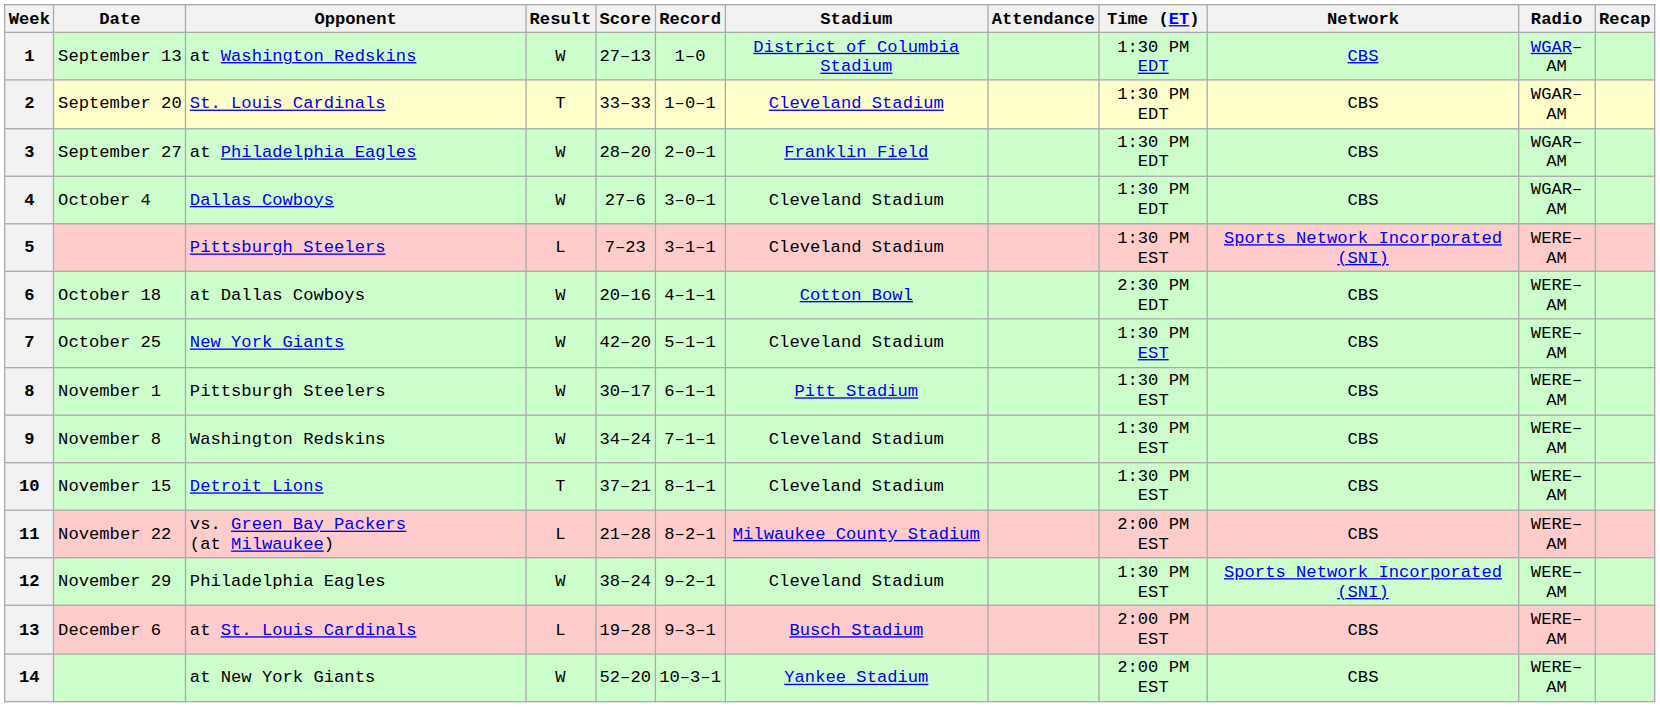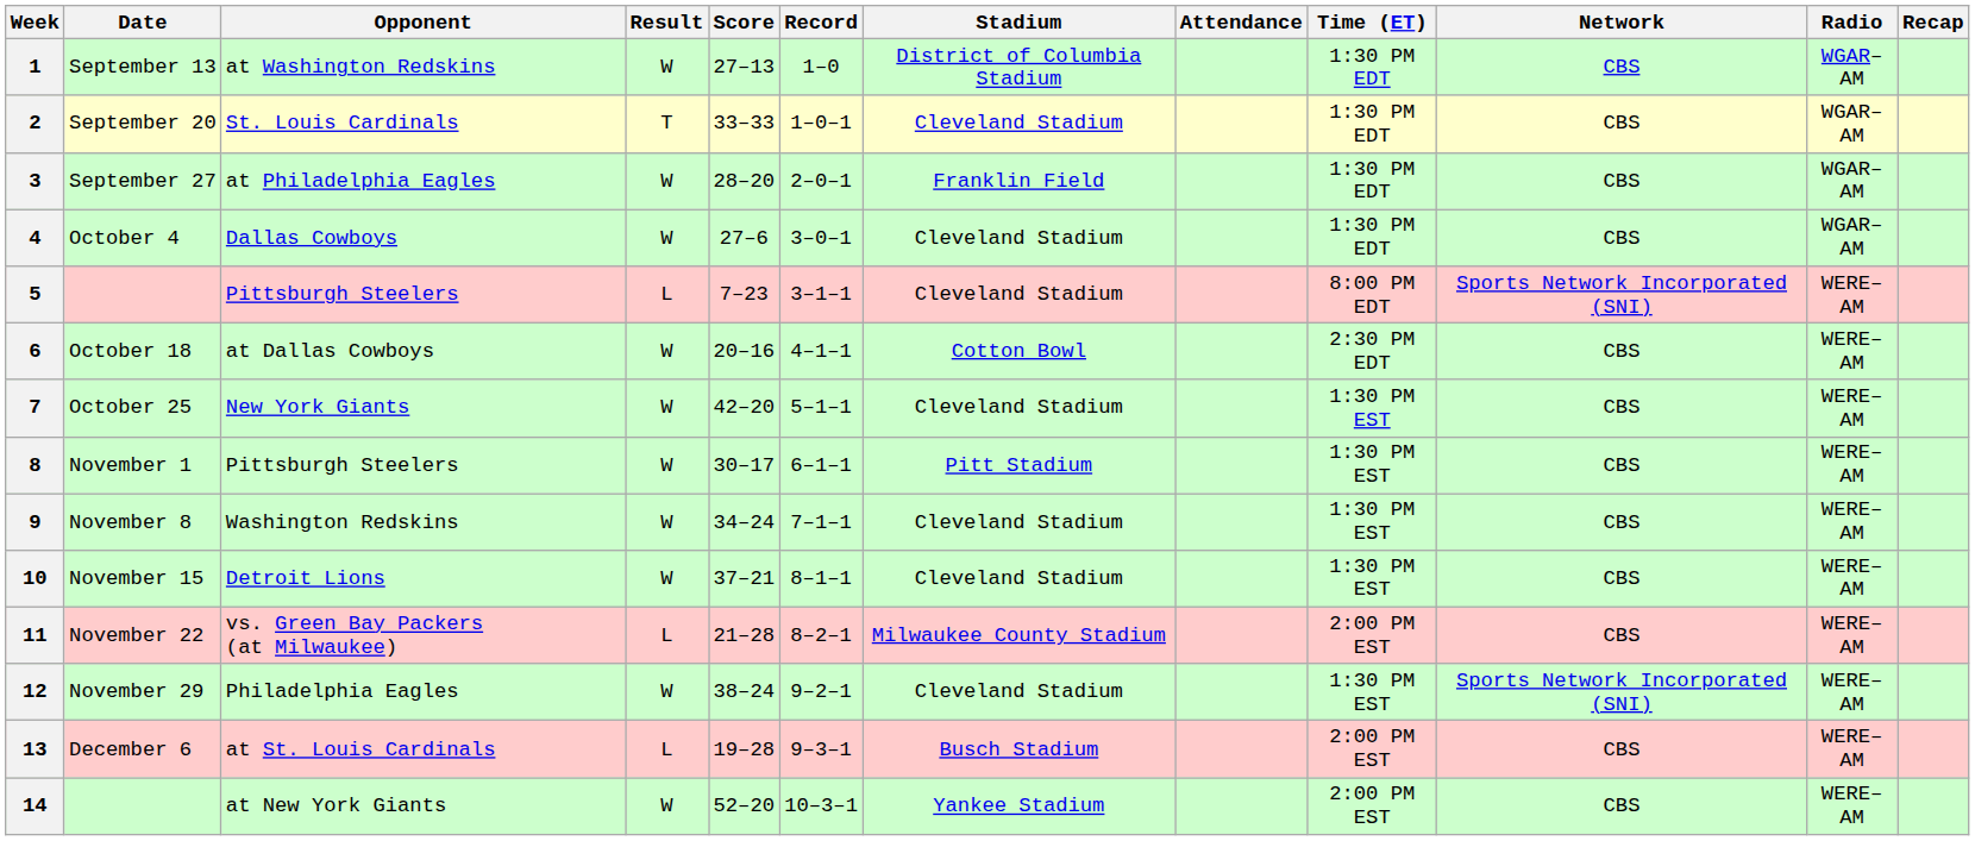 <table class="wikitable" style="text-align:center">
 <tr>
 <th>Week</th>
 <th>Date</th>
 <th>Opponent</th>
 <th>Result</th>
 <th>Score</th>
 <th>Record</th>
 <th>Stadium</th>
 <th>Attendance</th>
 <th>Time (<a href='#'>ET</a>)</th>
 <th>Network</th>
 <th>Radio</th>
 <th>Recap</th>
 </tr>
 <tr style="background:#cfc; text-align: center">
 <th>1</th>
 <td style="text-align: left;">September 13</td>
 <td style="text-align: left;">at <a href='#'>Washington Redskins</a></td>
 <td>W</td>
 <td>27–13</td>
 <td>1–0</td>
 <td><a href='#'>District of Columbia Stadium</a></td>
 <td></td>
 <td>1:30 PM <a href='#'>EDT</a></td>
 <td><a href='#'>CBS</a></td>
 <td><a href='#'>WGAR</a>–AM</td>
 <td></td>
 </tr>
 <tr style="background:#ffc; text-align: center">
 <th>2</th>
 <td style="text-align: left;">September 20</td>
 <td style="text-align: left;"><a href='#'>St. Louis Cardinals</a></td>
 <td>T</td>
 <td>33–33</td>
 <td>1–0–1</td>
 <td><a href='#'>Cleveland Stadium</a></td>
 <td></td>
 <td>1:30 PM EDT</td>
 <td>CBS</td>
 <td>WGAR–AM</td>
 <td></td>
 </tr>
 <tr style="background:#cfc; text-align: center">
 <th>3</th>
 <td style="text-align: left;">September 27</td>
 <td style="text-align: left;">at <a href='#'>Philadelphia Eagles</a></td>
 <td>W</td>
 <td>28–20</td>
 <td>2–0–1</td>
 <td><a href='#'>Franklin Field</a></td>
 <td></td>
 <td>1:30 PM EDT</td>
 <td>CBS</td>
 <td>WGAR–AM</td>
 <td></td>
 </tr>
 <tr style="background:#cfc; text-align: center">
 <th>4</th>
 <td style="text-align: left;">October 4</td>
 <td style="text-align: left;"><a href='#'>Dallas Cowboys</a></td>
 <td>W</td>
 <td>27–6</td>
 <td>3–0–1</td>
 <td>Cleveland Stadium</td>
 <td></td>
 <td>1:30 PM EDT</td>
 <td>CBS</td>
 <td>WGAR–AM</td>
 <td></td>
 </tr>
 <tr style="background:#fcc; text-align: center">
 <th>5</th>
 <td style="text-align: left;"></td>
 <td style="text-align: left;"><a href='#'>Pittsburgh Steelers</a></td>
 <td>L</td>
 <td>7–23</td>
 <td>3–1–1</td>
 <td>Cleveland Stadium</td>
 <td></td>
-<td>1:30 PM EST</td>
+<td>8:00 PM EDT</td>
 <td><a href='#'>Sports Network Incorporated (SNI)</a></td>
 <td>WERE–AM</td>
 <td></td>
 </tr>
 <tr style="background:#cfc; text-align: center">
 <th>6</th>
 <td style="text-align: left;">October 18</td>
 <td style="text-align: left;">at Dallas Cowboys</td>
 <td>W</td>
 <td>20–16</td>
 <td>4–1–1</td>
 <td><a href='#'>Cotton Bowl</a></td>
 <td></td>
 <td>2:30 PM EDT</td>
 <td>CBS</td>
 <td>WERE–AM</td>
 <td></td>
 </tr>
 <tr style="background:#cfc; text-align: center">
 <th>7</th>
 <td style="text-align: left;">October 25</td>
 <td style="text-align: left;"><a href='#'>New York Giants</a></td>
 <td>W</td>
 <td>42–20</td>
 <td>5–1–1</td>
 <td>Cleveland Stadium</td>
 <td></td>
 <td>1:30 PM <a href='#'>EST</a></td>
 <td>CBS</td>
 <td>WERE–AM</td>
 <td></td>
 </tr>
 <tr style="background:#cfc; text-align: center">
 <th>8</th>
 <td style="text-align: left;">November 1</td>
 <td style="text-align: left;">Pittsburgh Steelers</td>
 <td>W</td>
 <td>30–17</td>
 <td>6–1–1</td>
 <td><a href='#'>Pitt Stadium</a></td>
 <td></td>
 <td>1:30 PM EST</td>
 <td>CBS</td>
 <td>WERE–AM</td>
 <td></td>
 </tr>
 <tr style="background:#cfc; text-align: center">
 <th>9</th>
 <td style="text-align: left;">November 8</td>
 <td style="text-align: left;">Washington Redskins</td>
 <td>W</td>
 <td>34–24</td>
 <td>7–1–1</td>
 <td>Cleveland Stadium</td>
 <td></td>
 <td>1:30 PM EST</td>
 <td>CBS</td>
 <td>WERE–AM</td>
 <td></td>
 </tr>
 <tr style="background:#cfc; text-align: center">
 <th>10</th>
 <td style="text-align: left;">November 15</td>
 <td style="text-align: left;"><a href='#'>Detroit Lions</a></td>
-<td>T</td>
+<td>W</td>
 <td>37–21</td>
 <td>8–1–1</td>
 <td>Cleveland Stadium</td>
 <td></td>
 <td>1:30 PM EST</td>
 <td>CBS</td>
 <td>WERE–AM</td>
 <td></td>
 </tr>
 <tr style="background:#fcc; text-align: center">
 <th>11</th>
 <td style="text-align: left;">November 22</td>
 <td style="text-align: left;">vs. <a href='#'>Green Bay Packers</a> (at <a href='#'>Milwaukee</a>)</td>
 <td>L</td>
 <td>21–28</td>
 <td>8–2–1</td>
 <td><a href='#'>Milwaukee County Stadium</a></td>
 <td></td>
 <td>2:00 PM EST</td>
 <td>CBS</td>
 <td>WERE–AM</td>
 <td></td>
 </tr>
 <tr style="background:#cfc; text-align: center">
 <th>12</th>
 <td style="text-align: left;">November 29</td>
 <td style="text-align: left;">Philadelphia Eagles</td>
 <td>W</td>
 <td>38–24</td>
 <td>9–2–1</td>
 <td>Cleveland Stadium</td>
 <td></td>
 <td>1:30 PM EST</td>
 <td><a href='#'>Sports Network Incorporated (SNI)</a></td>
 <td>WERE–AM</td>
 <td></td>
 </tr>
 <tr style="background:#fcc; text-align: center">
 <th>13</th>
 <td style="text-align: left;">December 6</td>
 <td style="text-align: left;">at <a href='#'>St. Louis Cardinals</a></td>
 <td>L</td>
 <td>19–28</td>
 <td>9–3–1</td>
 <td><a href='#'>Busch Stadium</a></td>
 <td></td>
 <td>2:00 PM EST</td>
 <td>CBS</td>
 <td>WERE–AM</td>
 <td></td>
 </tr>
 <tr style="background:#cfc; text-align: center">
 <th>14</th>
 <td style="text-align: left;"></td>
 <td style="text-align: left;">at New York Giants</td>
 <td>W</td>
 <td>52–20</td>
 <td>10–3–1</td>
 <td><a href='#'>Yankee Stadium</a></td>
 <td></td>
 <td>2:00 PM EST</td>
 <td>CBS</td>
 <td>WERE–AM</td>
 <td></td>
 </tr>
 </table>
